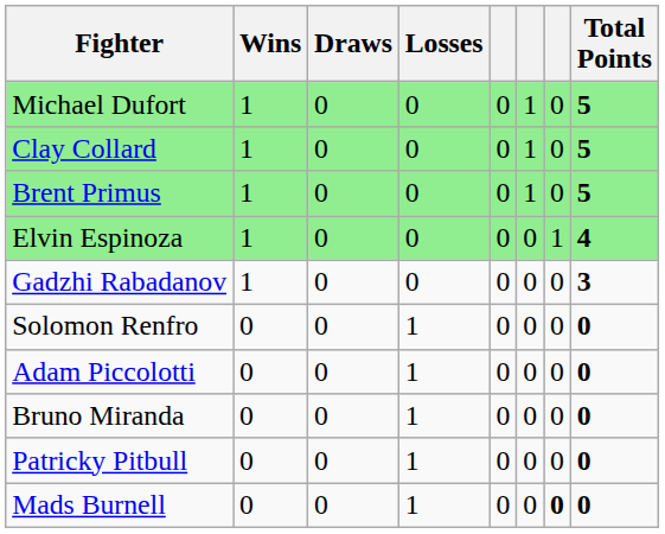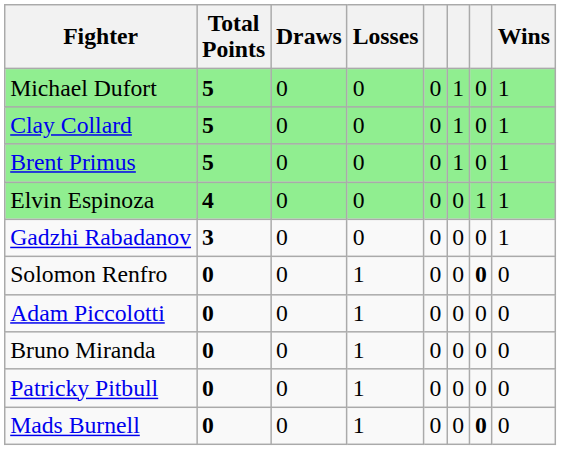 <table class="wikitable sortable">
 <tr>
 <th>Fighter</th>
-<th>Wins</th>
+<th>Total<br> Points</th>
 <th>Draws</th>
 <th>Losses</th>
 <th></th>
 <th></th>
 <th></th>
-<th>Total<br> Points</th>
+<th>Wins</th>
 </tr>
 <tr style="background:#90EE90;">
 <td> Michael Dufort</td>
-<td>1</td>
+<td><strong>5</strong></td>
 <td>0</td>
 <td>0</td>
 <td>0</td>
 <td>1</td>
 <td>0</td>
-<td><strong>5</strong></td>
+<td>1</td>
 </tr>
 <tr style="background:#90EE90;">
 <td> <a href='#'>Clay Collard</a></td>
-<td>1</td>
+<td><strong>5</strong></td>
 <td>0</td>
 <td>0</td>
 <td>0</td>
 <td>1</td>
 <td>0</td>
-<td><strong>5</strong></td>
+<td>1</td>
 </tr>
 <tr style="background:#90EE90;">
 <td> <a href='#'>Brent Primus</a></td>
-<td>1</td>
+<td><strong>5</strong></td>
 <td>0</td>
 <td>0</td>
 <td>0</td>
 <td>1</td>
 <td>0</td>
-<td><strong>5</strong></td>
+<td>1</td>
 </tr>
 <tr style="background:#90EE90;">
 <td> Elvin Espinoza</td>
+<td><strong>4</strong></td>
+<td>0</td>
+<td>0</td>
+<td>0</td>
+<td>0</td>
+<td>1</td>
+<td>1</td>
+</tr>
+<tr>
+<td> <a href='#'>Gadzhi Rabadanov</a></td>
+<td><strong>3</strong></td>
+<td>0</td>
+<td>0</td>
+<td>0</td>
+<td>0</td>
+<td>0</td>
+<td>1</td>
+</tr>
+<tr>
+<td> Solomon Renfro</td>
+<td><strong>0</strong></td>
+<td>0</td>
+<td>1</td>
+<td>0</td>
+<td>0</td>
+<td><strong>0</strong></td>
+<td>0</td>
+</tr>
+<tr>
+<td> <a href='#'>Adam Piccolotti</a></td>
+<td><strong>0</strong></td>
+<td>0</td>
 <td>1</td>
 <td>0</td>
 <td>0</td>
 <td>0</td>
 <td>0</td>
-<td>1</td>
-<td><strong>4</strong></td>
 </tr>
 <tr>
-<td> <a href='#'>Gadzhi Rabadanov</a></td>
+<td> Bruno Miranda</td>
+<td><strong>0</strong></td>
+<td>0</td>
 <td>1</td>
 <td>0</td>
 <td>0</td>
 <td>0</td>
 <td>0</td>
-<td>0</td>
-<td><strong>3</strong></td>
 </tr>
 <tr>
-<td> Solomon Renfro</td>
-<td>0</td>
+<td> <a href='#'>Patricky Pitbull</a></td>
+<td><strong>0</strong></td>
 <td>0</td>
 <td>1</td>
 <td>0</td>
 <td>0</td>
 <td>0</td>
-<td><strong>0</strong></td>
-</tr>
-<tr>
-<td> <a href='#'>Adam Piccolotti</a></td>
 <td>0</td>
-<td>0</td>
-<td>1</td>
-<td>0</td>
-<td>0</td>
-<td>0</td>
-<td><strong>0</strong></td>
-</tr>
-<tr>
-<td> Bruno Miranda</td>
-<td>0</td>
-<td>0</td>
-<td>1</td>
-<td>0</td>
-<td>0</td>
-<td>0</td>
-<td><strong>0</strong></td>
-</tr>
-<tr>
-<td> <a href='#'>Patricky Pitbull</a></td>
-<td>0</td>
-<td>0</td>
-<td>1</td>
-<td>0</td>
-<td>0</td>
-<td>0</td>
-<td><strong>0</strong></td>
 </tr>
 <tr>
 <td> <a href='#'>Mads Burnell</a></td>
-<td>0</td>
+<td><strong>0</strong></td>
 <td>0</td>
 <td>1</td>
 <td>0</td>
 <td>0</td>
 <td><strong>0</strong></td>
-<td><strong>0</strong></td>
+<td>0</td>
 </tr>
 </table>
